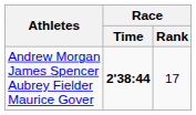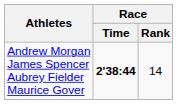 <table class="wikitable" border="1" style="font-size:90%">
 <tr>
 <th rowspan=2>Athletes</th>
 <th colspan=2>Race</th>
 </tr>
 <tr>
 <th>Time</th>
 <th>Rank</th>
 </tr>
 <tr>
 <td><a href='#'>Andrew Morgan</a><br><a href='#'>James Spencer</a><br><a href='#'>Aubrey Fielder</a><br><a href='#'>Maurice Gover</a></td>
 <td align=center><strong>2'38:44</strong></td>
-<td align=center>17</td>
+<td align=center>14</td>
 </tr>
 </table>
